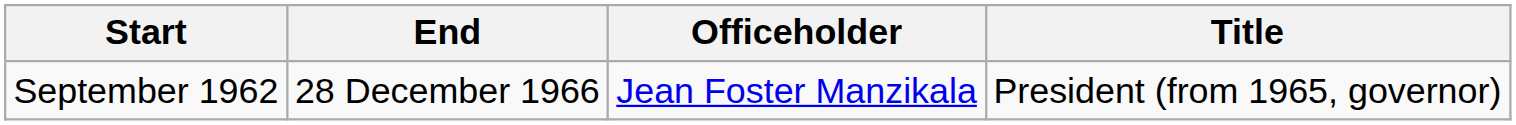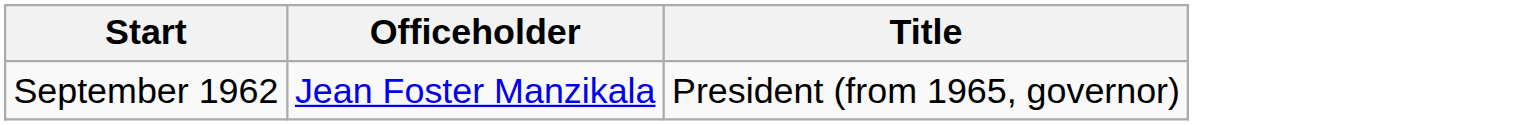 <table class=wikitable sortable>
 <tr>
 <th>Start</th>
-<th>End</th>
 <th>Officeholder</th>
 <th>Title</th>
 </tr>
 <tr>
 <td>September 1962</td>
-<td>28 December 1966</td>
 <td><a href='#'>Jean Foster Manzikala</a></td>
 <td>President (from 1965, governor)</td>
 </tr>
 </table>
